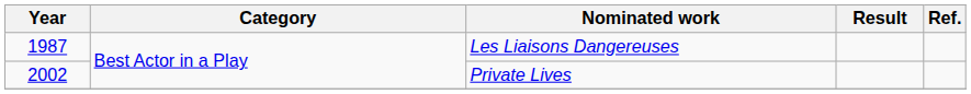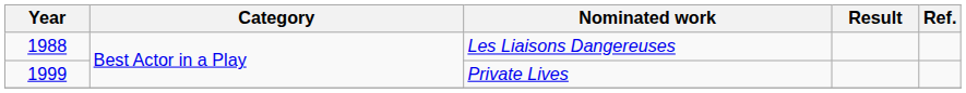 <table class=wikitable>
 <tr>
 <th scope="col" style="width:5em;">Year</th>
 <th scope="col" style="width:26em;">Category</th>
 <th scope="col" style="width:25em;">Nominated work</th>
 <th scope="col" style="width:5em;">Result</th>
 <th>Ref.</th>
 </tr>
 <tr>
-<td style="text-align:center;"><a href='#'>1987</a></td>
+<td style="text-align:center;"><a href='#'>1988</a></td>
 <td rowspan=2><a href='#'>Best Actor in a Play</a></td>
 <td><em><a href='#'>Les Liaisons Dangereuses</a></em></td>
 <td></td>
 <td></td>
 </tr>
 <tr>
-<td style="text-align:center;"><a href='#'>2002</a></td>
+<td style="text-align:center;"><a href='#'>1999</a></td>
 <td><em><a href='#'>Private Lives</a></em></td>
 <td></td>
 <td></td>
 </tr>
 <tr>
 </tr>
 </table>
